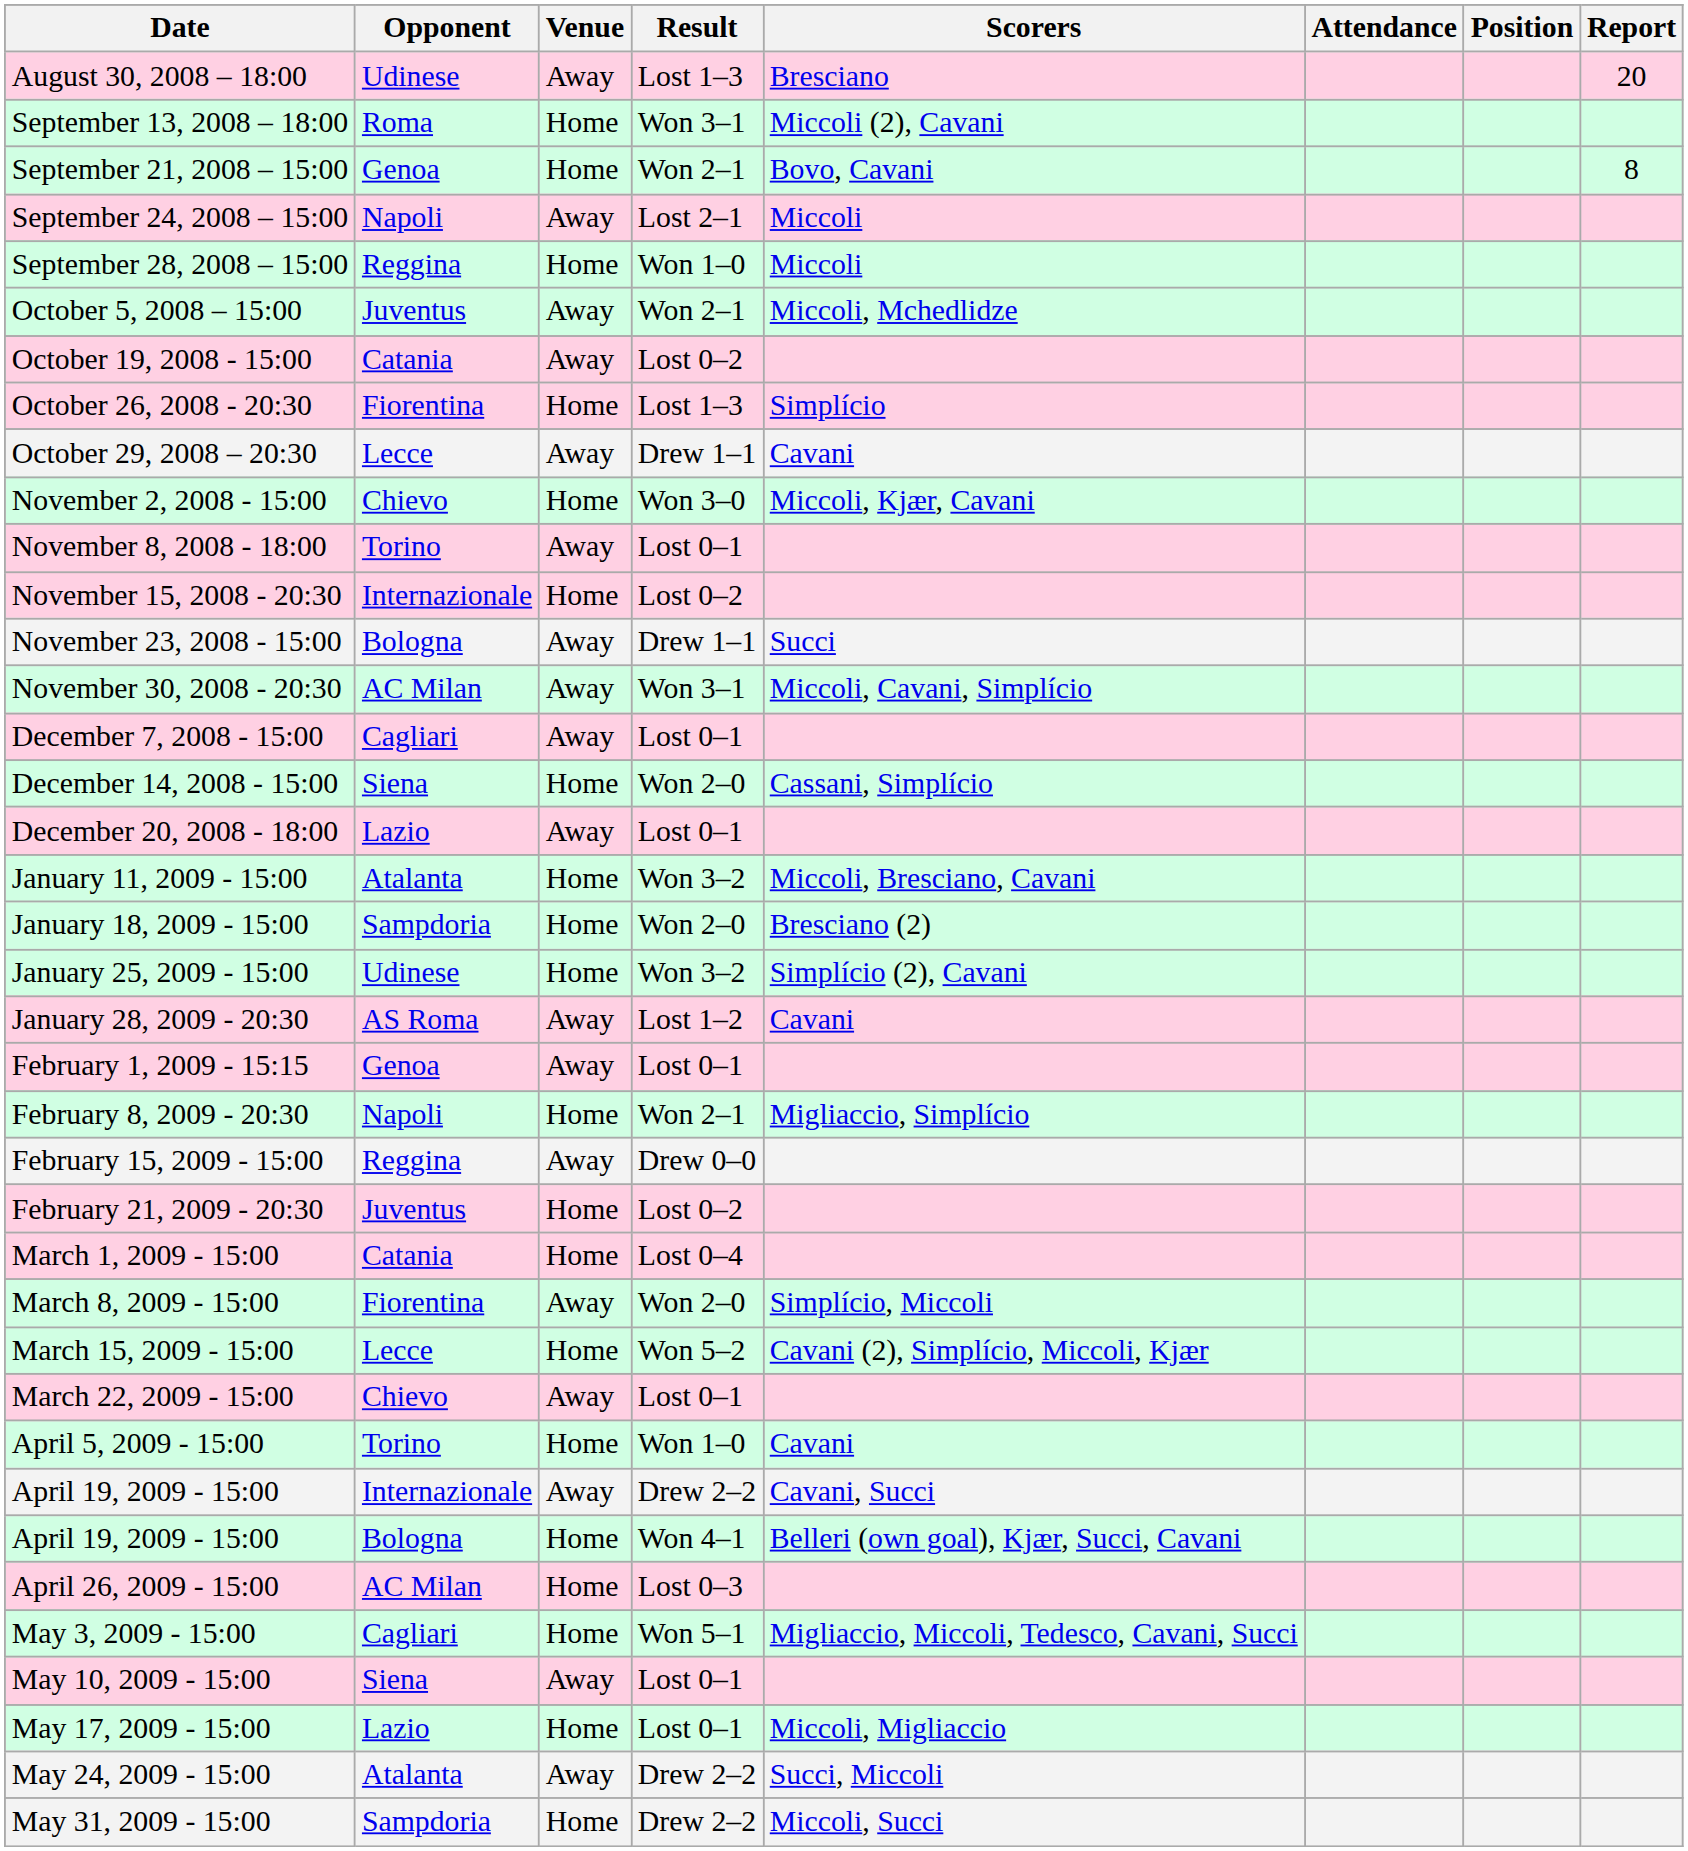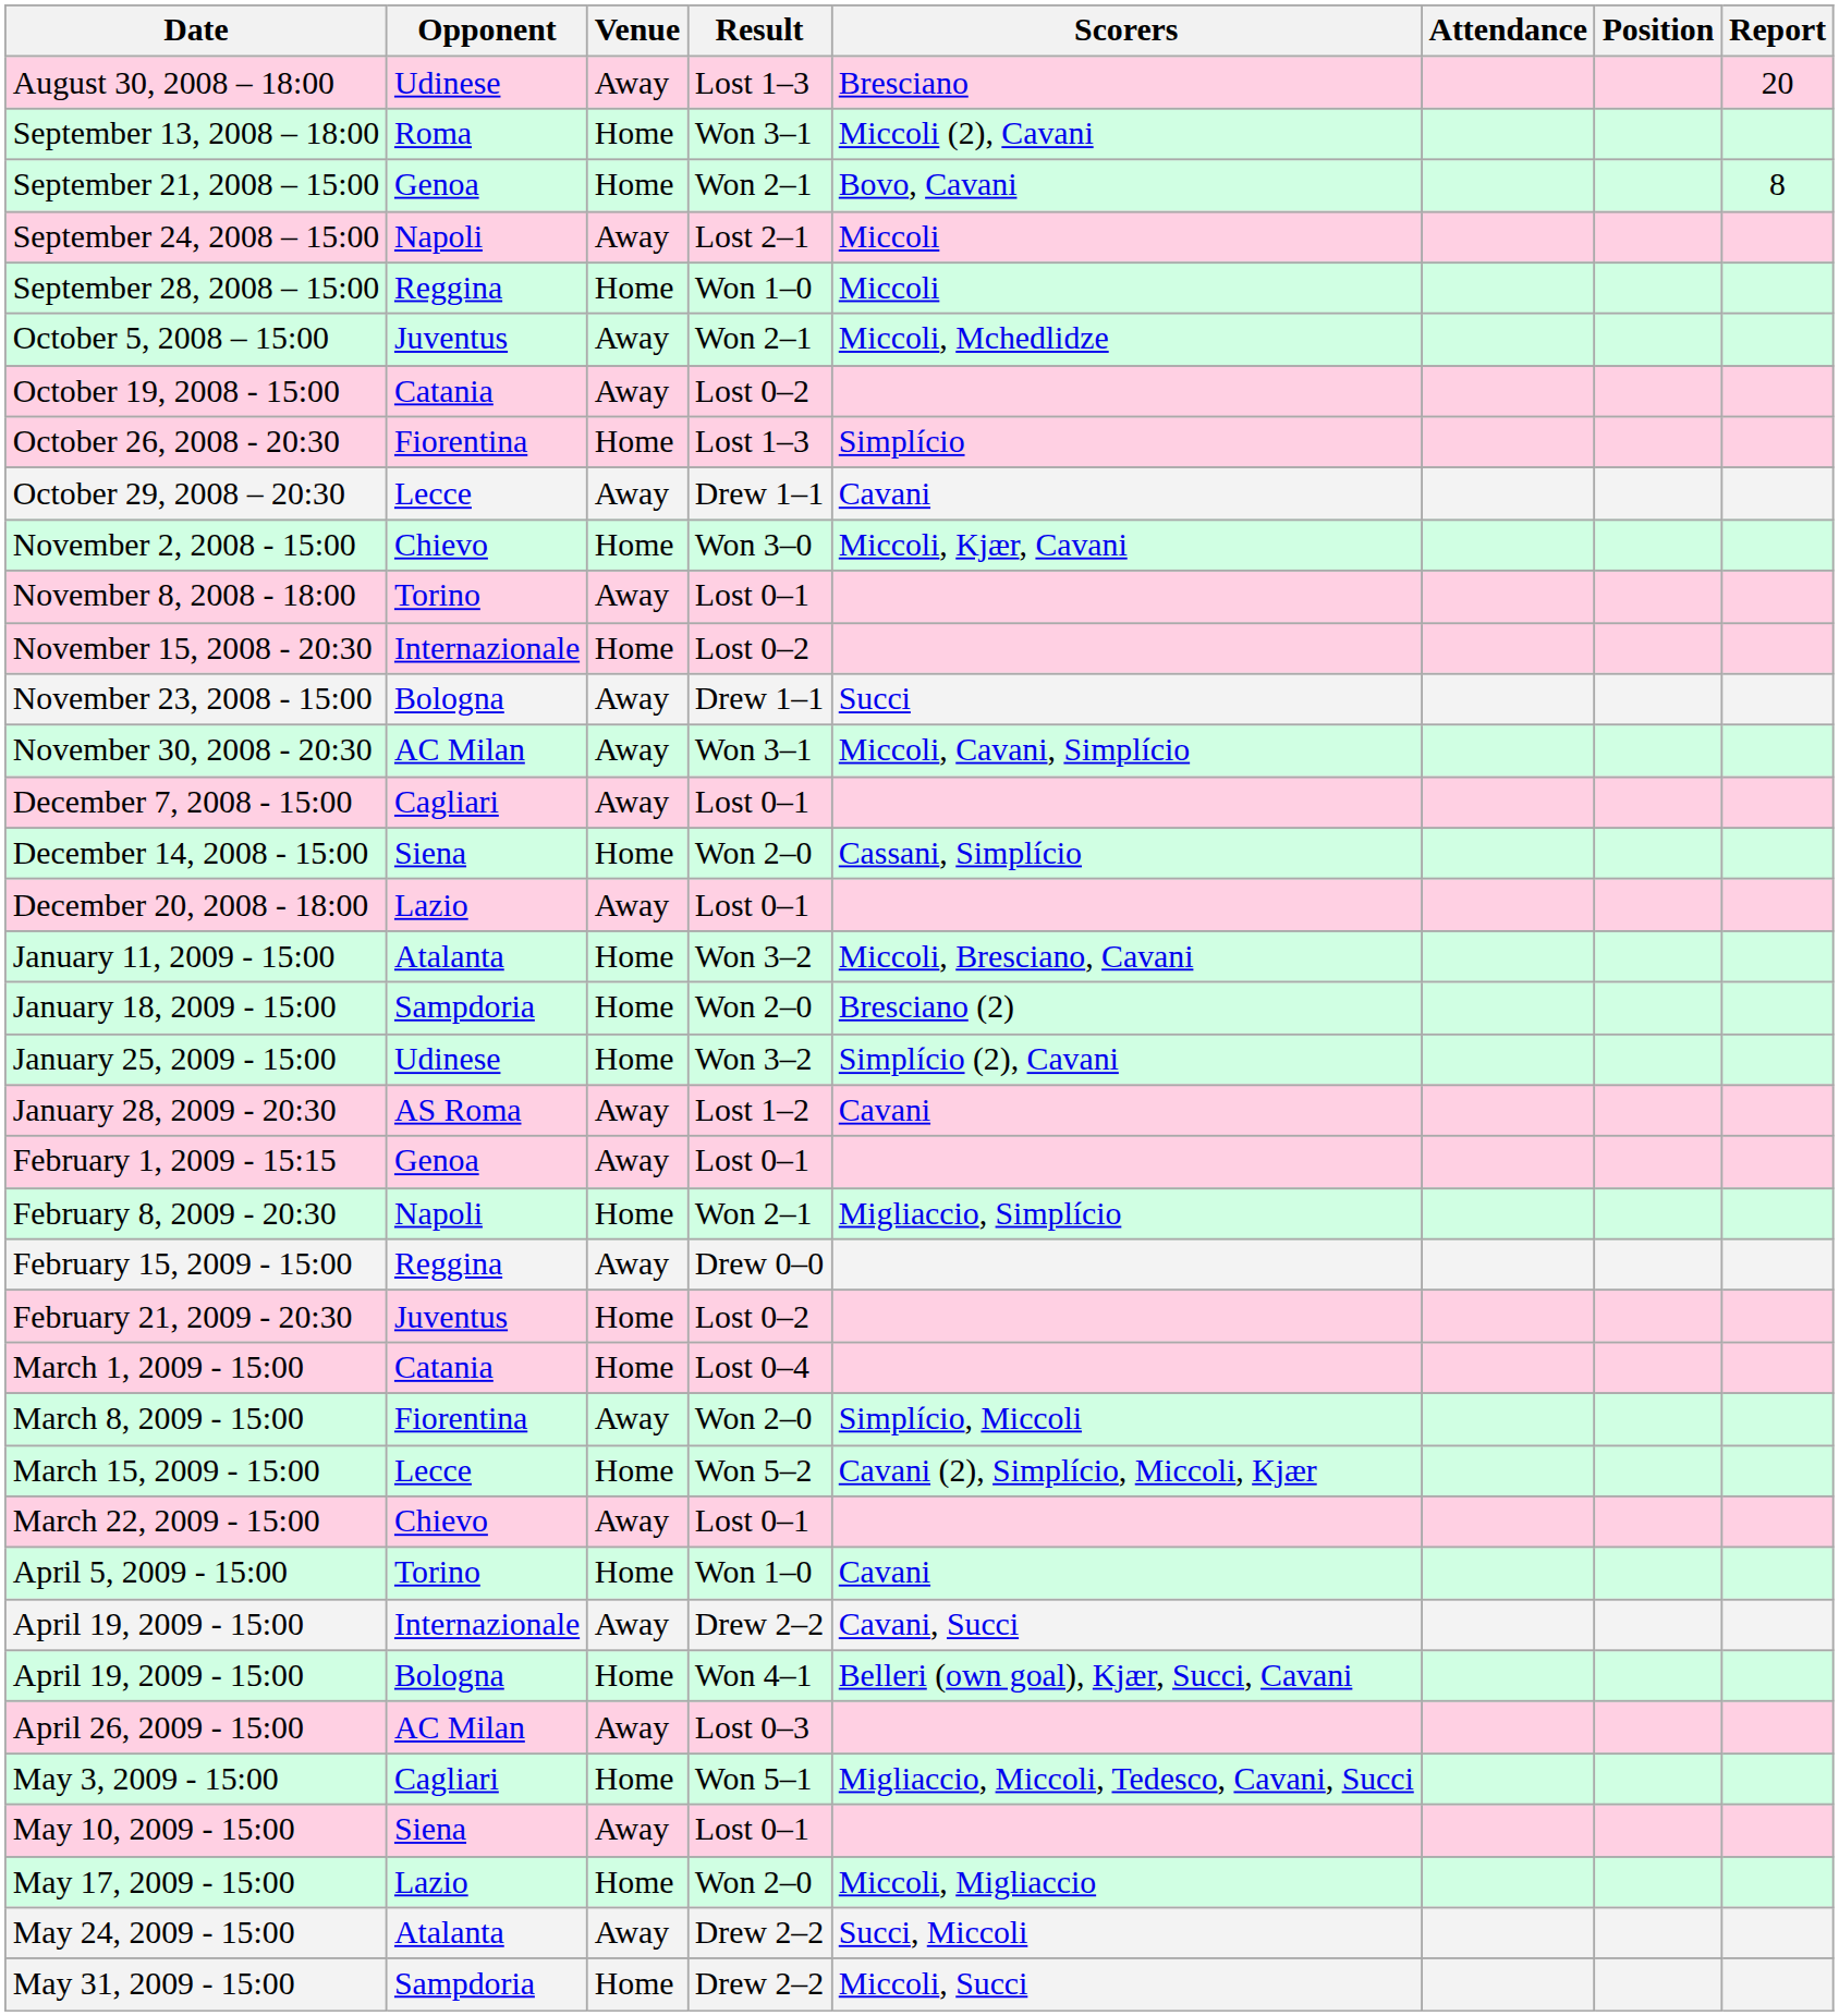 <table class="wikitable">
 <tr>
 <th>Date</th>
 <th>Opponent</th>
 <th>Venue</th>
 <th>Result</th>
 <th>Scorers</th>
 <th>Attendance</th>
 <th>Position</th>
 <th>Report</th>
 </tr>
 <tr bgcolor = "#ffd0e3">
 <td>August 30, 2008 – 18:00</td>
 <td><a href='#'>Udinese</a></td>
 <td>Away</td>
 <td>Lost 1–3</td>
 <td><a href='#'>Bresciano</a></td>
 <td align="center"></td>
 <td align="center"></td>
 <td align="center">20</td>
 </tr>
 <tr bgcolor = "#d0ffe3">
 <td>September 13, 2008 – 18:00</td>
 <td><a href='#'>Roma</a></td>
 <td>Home</td>
 <td>Won 3–1</td>
 <td><a href='#'>Miccoli</a> (2), <a href='#'>Cavani</a></td>
 <td align="center"></td>
 <td align="center"></td>
 <td align="center"></td>
 </tr>
 <tr bgcolor = "#d0ffe3">
 <td>September 21, 2008 – 15:00</td>
 <td><a href='#'>Genoa</a></td>
 <td>Home</td>
 <td>Won 2–1</td>
 <td><a href='#'>Bovo</a>, <a href='#'>Cavani</a></td>
 <td align="center"></td>
 <td align="center"></td>
 <td align="center">8</td>
 </tr>
 <tr bgcolor = "#ffd0e3">
 <td>September 24, 2008 – 15:00</td>
 <td><a href='#'>Napoli</a></td>
 <td>Away</td>
 <td>Lost 2–1</td>
 <td><a href='#'>Miccoli</a></td>
 <td align="center"></td>
 <td align="center"></td>
 <td align="center"></td>
 </tr>
 <tr bgcolor = "#d0ffe3">
 <td>September 28, 2008 – 15:00</td>
 <td><a href='#'>Reggina</a></td>
 <td>Home</td>
 <td>Won 1–0</td>
 <td><a href='#'>Miccoli</a></td>
 <td align="center"></td>
 <td align="center"></td>
 <td align="center"></td>
 </tr>
 <tr bgcolor = "#d0ffe3">
 <td>October 5, 2008 – 15:00</td>
 <td><a href='#'>Juventus</a></td>
 <td>Away</td>
 <td>Won 2–1</td>
 <td><a href='#'>Miccoli</a>, <a href='#'>Mchedlidze</a></td>
 <td align="center"></td>
 <td align="center"></td>
 <td align="center"></td>
 </tr>
 <tr bgcolor = "#ffd0e3">
 <td>October 19, 2008 - 15:00</td>
 <td><a href='#'>Catania</a></td>
 <td>Away</td>
 <td>Lost 0–2</td>
 <td></td>
 <td align="center"></td>
 <td align="center"></td>
 <td align="center"></td>
 </tr>
 <tr bgcolor = "#ffd0e3">
 <td>October 26, 2008 - 20:30</td>
 <td><a href='#'>Fiorentina</a></td>
 <td>Home</td>
 <td>Lost 1–3</td>
 <td><a href='#'>Simplício</a></td>
 <td align="center"></td>
 <td align="center"></td>
 <td align="center"></td>
 </tr>
 <tr bgcolor = "#f3f3f3">
 <td>October 29, 2008 – 20:30</td>
 <td><a href='#'>Lecce</a></td>
 <td>Away</td>
 <td>Drew 1–1</td>
 <td><a href='#'>Cavani</a></td>
 <td align="center"></td>
 <td align="center"></td>
 <td align="center"></td>
 </tr>
 <tr bgcolor = "#d0ffe3">
 <td>November 2, 2008 - 15:00</td>
 <td><a href='#'>Chievo</a></td>
 <td>Home</td>
 <td>Won 3–0</td>
 <td><a href='#'>Miccoli</a>, <a href='#'>Kjær</a>, <a href='#'>Cavani</a></td>
 <td align="center"></td>
 <td align="center"></td>
 <td align="center"></td>
 </tr>
 <tr bgcolor = "#ffd0e3">
 <td>November 8, 2008 - 18:00</td>
 <td><a href='#'>Torino</a></td>
 <td>Away</td>
 <td>Lost 0–1</td>
 <td></td>
 <td align="center"></td>
 <td align="center"></td>
 <td align="center"></td>
 </tr>
 <tr bgcolor = "#ffd0e3">
 <td>November 15, 2008 - 20:30</td>
 <td><a href='#'>Internazionale</a></td>
 <td>Home</td>
 <td>Lost 0–2</td>
 <td></td>
 <td align="center"></td>
 <td align="center"></td>
 <td align="center"></td>
 </tr>
 <tr bgcolor = "#f3f3f3">
 <td>November 23, 2008 - 15:00</td>
 <td><a href='#'>Bologna</a></td>
 <td>Away</td>
 <td>Drew 1–1</td>
 <td><a href='#'>Succi</a></td>
 <td align="center"></td>
 <td align="center"></td>
 <td align="center"></td>
 </tr>
 <tr bgcolor = "#d0ffe3">
 <td>November 30, 2008 - 20:30</td>
 <td><a href='#'>AC Milan</a></td>
 <td>Away</td>
 <td>Won 3–1</td>
 <td><a href='#'>Miccoli</a>, <a href='#'>Cavani</a>, <a href='#'>Simplício</a></td>
 <td align="center"></td>
 <td align="center"></td>
 <td align="center"></td>
 </tr>
 <tr bgcolor = "#ffd0e3">
 <td>December 7, 2008 - 15:00</td>
 <td><a href='#'>Cagliari</a></td>
 <td>Away</td>
 <td>Lost 0–1</td>
 <td></td>
 <td align="center"></td>
 <td align="center"></td>
 <td align="center"></td>
 </tr>
 <tr bgcolor = "#d0ffe3">
 <td>December 14, 2008 - 15:00</td>
 <td><a href='#'>Siena</a></td>
 <td>Home</td>
 <td>Won 2–0</td>
 <td><a href='#'>Cassani</a>, <a href='#'>Simplício</a></td>
 <td align="center"></td>
 <td align="center"></td>
 <td align="center"></td>
 </tr>
 <tr bgcolor = "#ffd0e3">
 <td>December 20, 2008 - 18:00</td>
 <td><a href='#'>Lazio</a></td>
 <td>Away</td>
 <td>Lost 0–1</td>
 <td></td>
 <td align="center"></td>
 <td align="center"></td>
 <td align="center"></td>
 </tr>
 <tr bgcolor = "#d0ffe3">
 <td>January 11, 2009 - 15:00</td>
 <td><a href='#'>Atalanta</a></td>
 <td>Home</td>
 <td>Won 3–2</td>
 <td><a href='#'>Miccoli</a>, <a href='#'>Bresciano</a>, <a href='#'>Cavani</a></td>
 <td align="center"></td>
 <td align="center"></td>
 <td align="center"></td>
 </tr>
 <tr bgcolor = "#d0ffe3">
 <td>January 18, 2009 - 15:00</td>
 <td><a href='#'>Sampdoria</a></td>
 <td>Home</td>
 <td>Won 2–0</td>
 <td><a href='#'>Bresciano</a> (2)</td>
 <td align="center"></td>
 <td align="center"></td>
 <td align="center"></td>
 </tr>
 <tr bgcolor = "#d0ffe3">
 <td>January 25, 2009 - 15:00</td>
 <td><a href='#'>Udinese</a></td>
 <td>Home</td>
 <td>Won 3–2</td>
 <td><a href='#'>Simplício</a> (2), <a href='#'>Cavani</a></td>
 <td align="center"></td>
 <td align="center"></td>
 <td align="center"></td>
 </tr>
 <tr bgcolor = "#ffd0e3">
 <td>January 28, 2009 - 20:30</td>
 <td><a href='#'>AS Roma</a></td>
 <td>Away</td>
 <td>Lost 1–2</td>
 <td><a href='#'>Cavani</a></td>
 <td align="center"></td>
 <td align="center"></td>
 <td align="center"></td>
 </tr>
 <tr bgcolor = "#ffd0e3">
 <td>February 1, 2009 - 15:15</td>
 <td><a href='#'>Genoa</a></td>
 <td>Away</td>
 <td>Lost 0–1</td>
 <td></td>
 <td align="center"></td>
 <td align="center"></td>
 <td align="center"></td>
 </tr>
 <tr bgcolor = "#d0ffe3">
 <td>February 8, 2009 - 20:30</td>
 <td><a href='#'>Napoli</a></td>
 <td>Home</td>
 <td>Won 2–1</td>
 <td><a href='#'>Migliaccio</a>, <a href='#'>Simplício</a></td>
 <td align="center"></td>
 <td align="center"></td>
 <td align="center"></td>
 </tr>
 <tr bgcolor = "#f3f3f3">
 <td>February 15, 2009 - 15:00</td>
 <td><a href='#'>Reggina</a></td>
 <td>Away</td>
 <td>Drew 0–0</td>
 <td></td>
 <td align="center"></td>
 <td align="center"></td>
 <td align="center"></td>
 </tr>
 <tr bgcolor = "#ffd0e3">
 <td>February 21, 2009 - 20:30</td>
 <td><a href='#'>Juventus</a></td>
 <td>Home</td>
 <td>Lost 0–2</td>
 <td></td>
 <td align="center"></td>
 <td align="center"></td>
 <td align="center"></td>
 </tr>
 <tr bgcolor = "#ffd0e3">
 <td>March 1, 2009 - 15:00</td>
 <td><a href='#'>Catania</a></td>
 <td>Home</td>
 <td>Lost 0–4</td>
 <td></td>
 <td align="center"></td>
 <td align="center"></td>
 <td align="center"></td>
 </tr>
 <tr bgcolor = "#d0ffe3">
 <td>March 8, 2009 - 15:00</td>
 <td><a href='#'>Fiorentina</a></td>
 <td>Away</td>
 <td>Won 2–0</td>
 <td><a href='#'>Simplício</a>, <a href='#'>Miccoli</a></td>
 <td align="center"></td>
 <td align="center"></td>
 <td align="center"></td>
 </tr>
 <tr bgcolor = "#d0ffe3">
 <td>March 15, 2009 - 15:00</td>
 <td><a href='#'>Lecce</a></td>
 <td>Home</td>
 <td>Won 5–2</td>
 <td><a href='#'>Cavani</a> (2), <a href='#'>Simplício</a>, <a href='#'>Miccoli</a>, <a href='#'>Kjær</a></td>
 <td align="center"></td>
 <td align="center"></td>
 <td align="center"></td>
 </tr>
 <tr bgcolor = "#ffd0e3">
 <td>March 22, 2009 - 15:00</td>
 <td><a href='#'>Chievo</a></td>
 <td>Away</td>
 <td>Lost 0–1</td>
 <td></td>
 <td align="center"></td>
 <td align="center"></td>
 <td align="center"></td>
 </tr>
 <tr bgcolor = "#d0ffe3">
 <td>April 5, 2009 - 15:00</td>
 <td><a href='#'>Torino</a></td>
 <td>Home</td>
 <td>Won 1–0</td>
 <td><a href='#'>Cavani</a></td>
 <td align="center"></td>
 <td align="center"></td>
 <td align="center"></td>
 </tr>
 <tr bgcolor = "#f3f3f3">
 <td>April 19, 2009 - 15:00</td>
 <td><a href='#'>Internazionale</a></td>
 <td>Away</td>
 <td>Drew 2–2</td>
 <td><a href='#'>Cavani</a>, <a href='#'>Succi</a></td>
 <td align="center"></td>
 <td align="center"></td>
 <td align="center"></td>
 </tr>
 <tr bgcolor = "#d0ffe3">
 <td>April 19, 2009 - 15:00</td>
 <td><a href='#'>Bologna</a></td>
 <td>Home</td>
 <td>Won 4–1</td>
 <td><a href='#'>Belleri</a> (<a href='#'>own goal</a>), <a href='#'>Kjær</a>, <a href='#'>Succi</a>, <a href='#'>Cavani</a></td>
 <td align="center"></td>
 <td align="center"></td>
 <td align="center"></td>
 </tr>
 <tr bgcolor = "#ffd0e3">
 <td>April 26, 2009 - 15:00</td>
 <td><a href='#'>AC Milan</a></td>
-<td>Home</td>
+<td>Away</td>
 <td>Lost 0–3</td>
 <td></td>
 <td align="center"></td>
 <td align="center"></td>
 <td align="center"></td>
 </tr>
 <tr bgcolor = "#d0ffe3">
 <td>May 3, 2009 - 15:00</td>
 <td><a href='#'>Cagliari</a></td>
 <td>Home</td>
 <td>Won 5–1</td>
 <td><a href='#'>Migliaccio</a>, <a href='#'>Miccoli</a>, <a href='#'>Tedesco</a>, <a href='#'>Cavani</a>, <a href='#'>Succi</a></td>
 <td align="center"></td>
 <td align="center"></td>
 <td align="center"></td>
 </tr>
 <tr bgcolor = "#ffd0e3">
 <td>May 10, 2009 - 15:00</td>
 <td><a href='#'>Siena</a></td>
 <td>Away</td>
 <td>Lost 0–1</td>
 <td></td>
 <td align="center"></td>
 <td align="center"></td>
 <td align="center"></td>
 </tr>
 <tr bgcolor = "#d0ffe3">
 <td>May 17, 2009 - 15:00</td>
 <td><a href='#'>Lazio</a></td>
 <td>Home</td>
-<td>Lost 0–1</td>
+<td>Won 2–0</td>
 <td><a href='#'>Miccoli</a>, <a href='#'>Migliaccio</a></td>
 <td align="center"></td>
 <td align="center"></td>
 <td align="center"></td>
 </tr>
 <tr bgcolor = "#f3f3f3">
 <td>May 24, 2009 - 15:00</td>
 <td><a href='#'>Atalanta</a></td>
 <td>Away</td>
 <td>Drew 2–2</td>
 <td><a href='#'>Succi</a>, <a href='#'>Miccoli</a></td>
 <td align="center"></td>
 <td align="center"></td>
 <td align="center"></td>
 </tr>
 <tr bgcolor = "#f3f3f3">
 <td>May 31, 2009 - 15:00</td>
 <td><a href='#'>Sampdoria</a></td>
 <td>Home</td>
 <td>Drew 2–2</td>
 <td><a href='#'>Miccoli</a>, <a href='#'>Succi</a></td>
 <td align="center"></td>
 <td align="center"></td>
 <td align="center"></td>
 </tr>
 </table>
